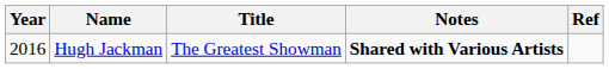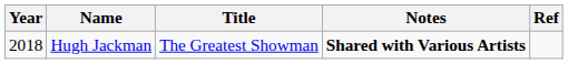 <table class="wikitable">
 <tr>
 <th>Year</th>
 <th>Name</th>
 <th>Title</th>
 <th>Notes</th>
 <th>Ref</th>
 </tr>
 <tr>
-<td>2016</td>
+<td>2018</td>
 <td><a href='#'>Hugh Jackman</a></td>
 <td><a href='#'>The Greatest Showman</a></td>
 <td><strong>Shared with Various Artists</strong></td>
 <td></td>
 </tr>
 </table>
